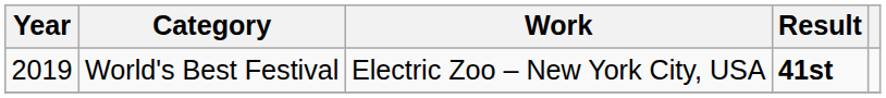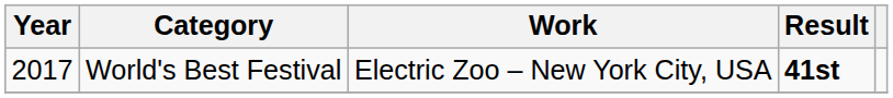 <table class="wikitable">
 <tr>
 <th>Year</th>
 <th>Category</th>
 <th>Work</th>
 <th>Result</th>
 <th></th>
 </tr>
 <tr>
-<td>2019</td>
+<td>2017</td>
 <td>World's Best Festival</td>
 <td>Electric Zoo – New York City, USA</td>
 <td><strong>41st</strong></td>
 <td></td>
 </tr>
 <tr>
 </tr>
 </table>
